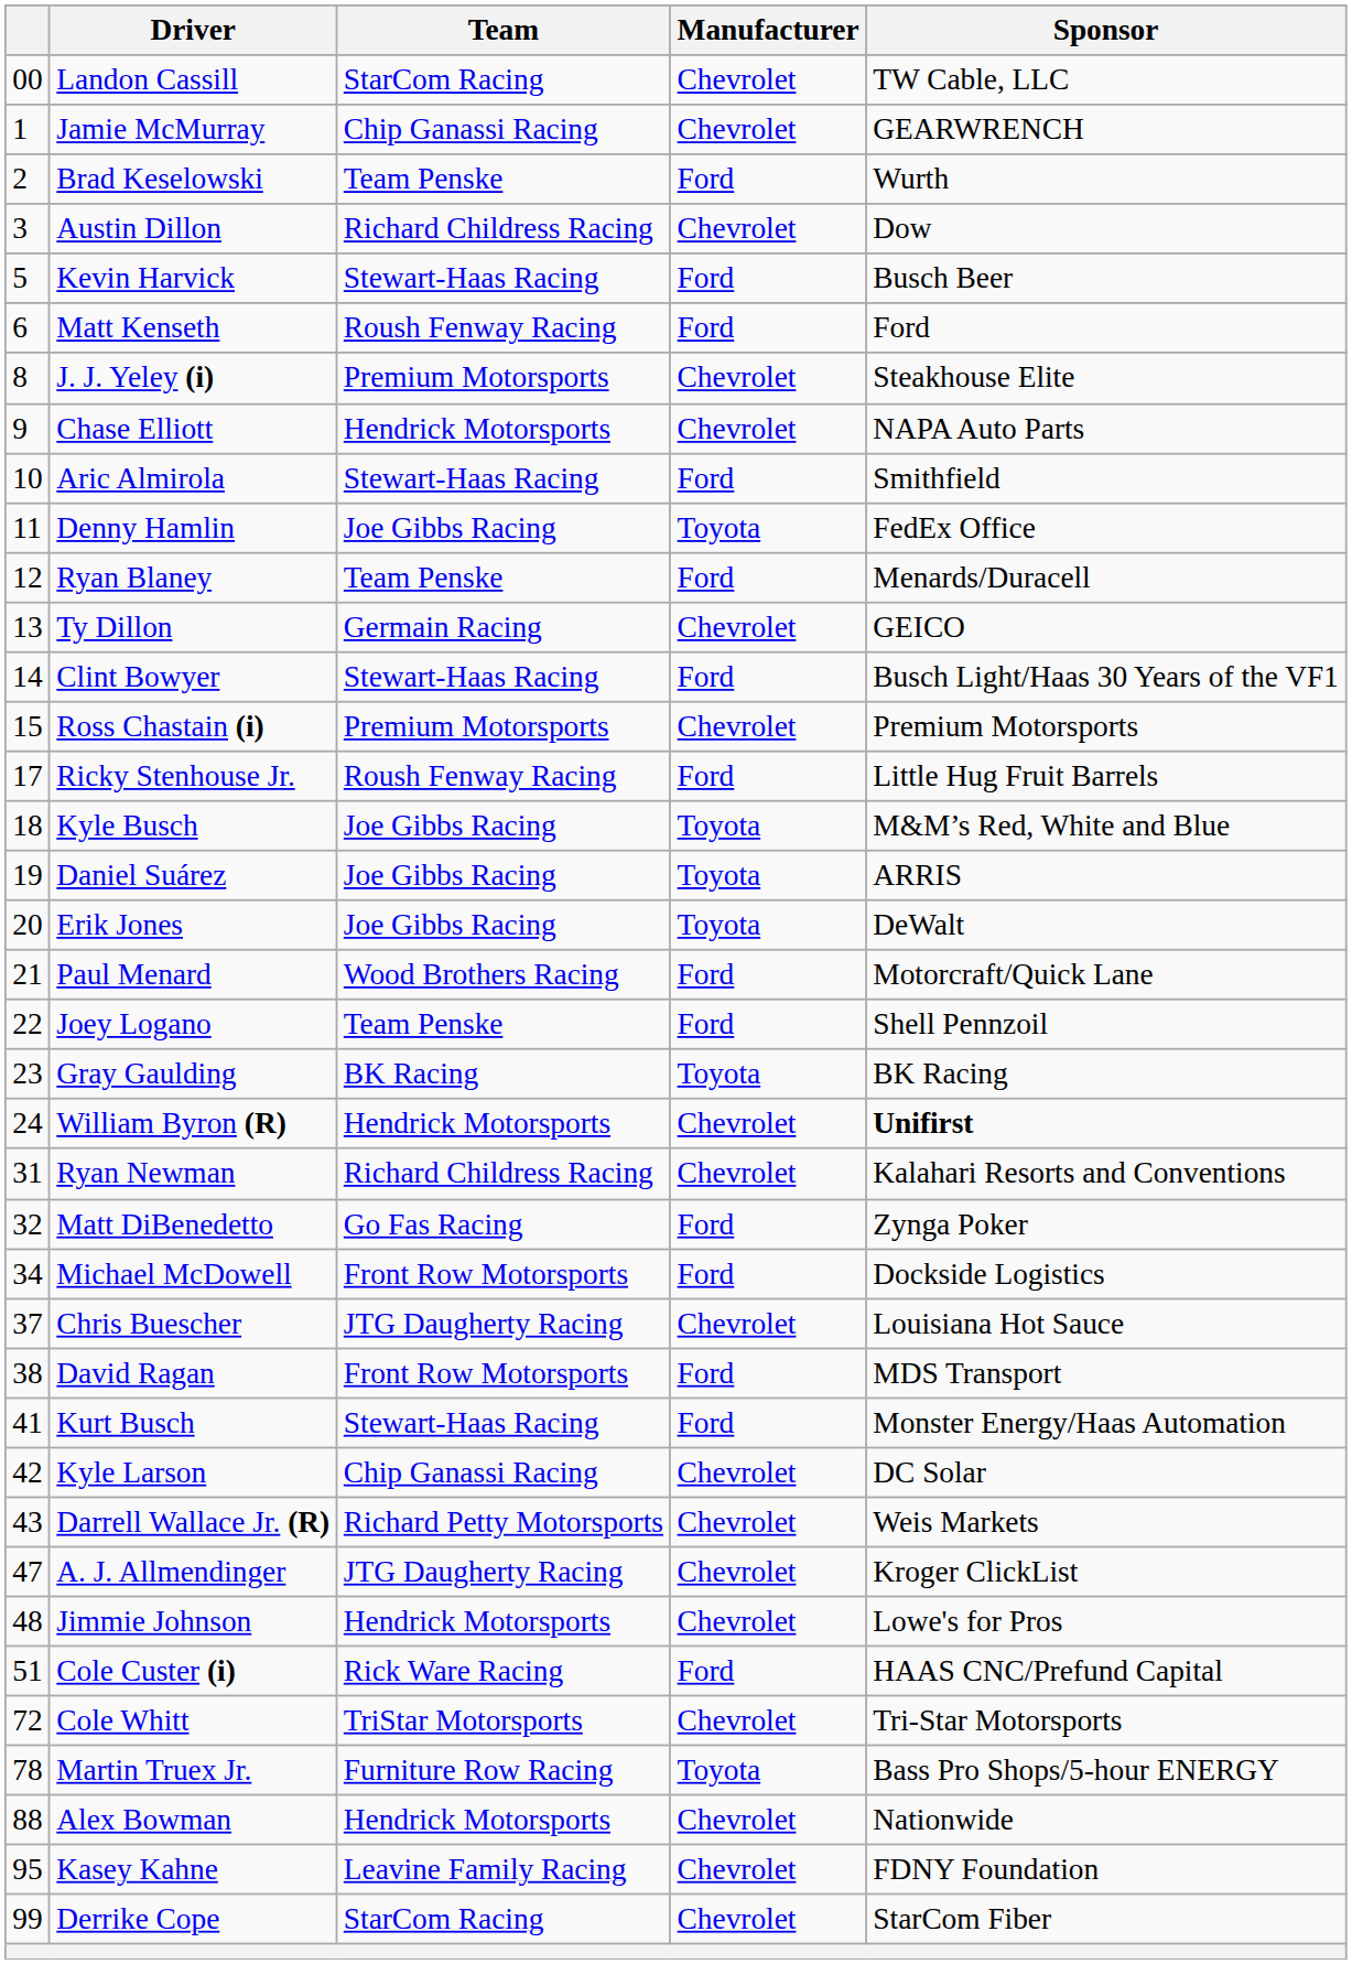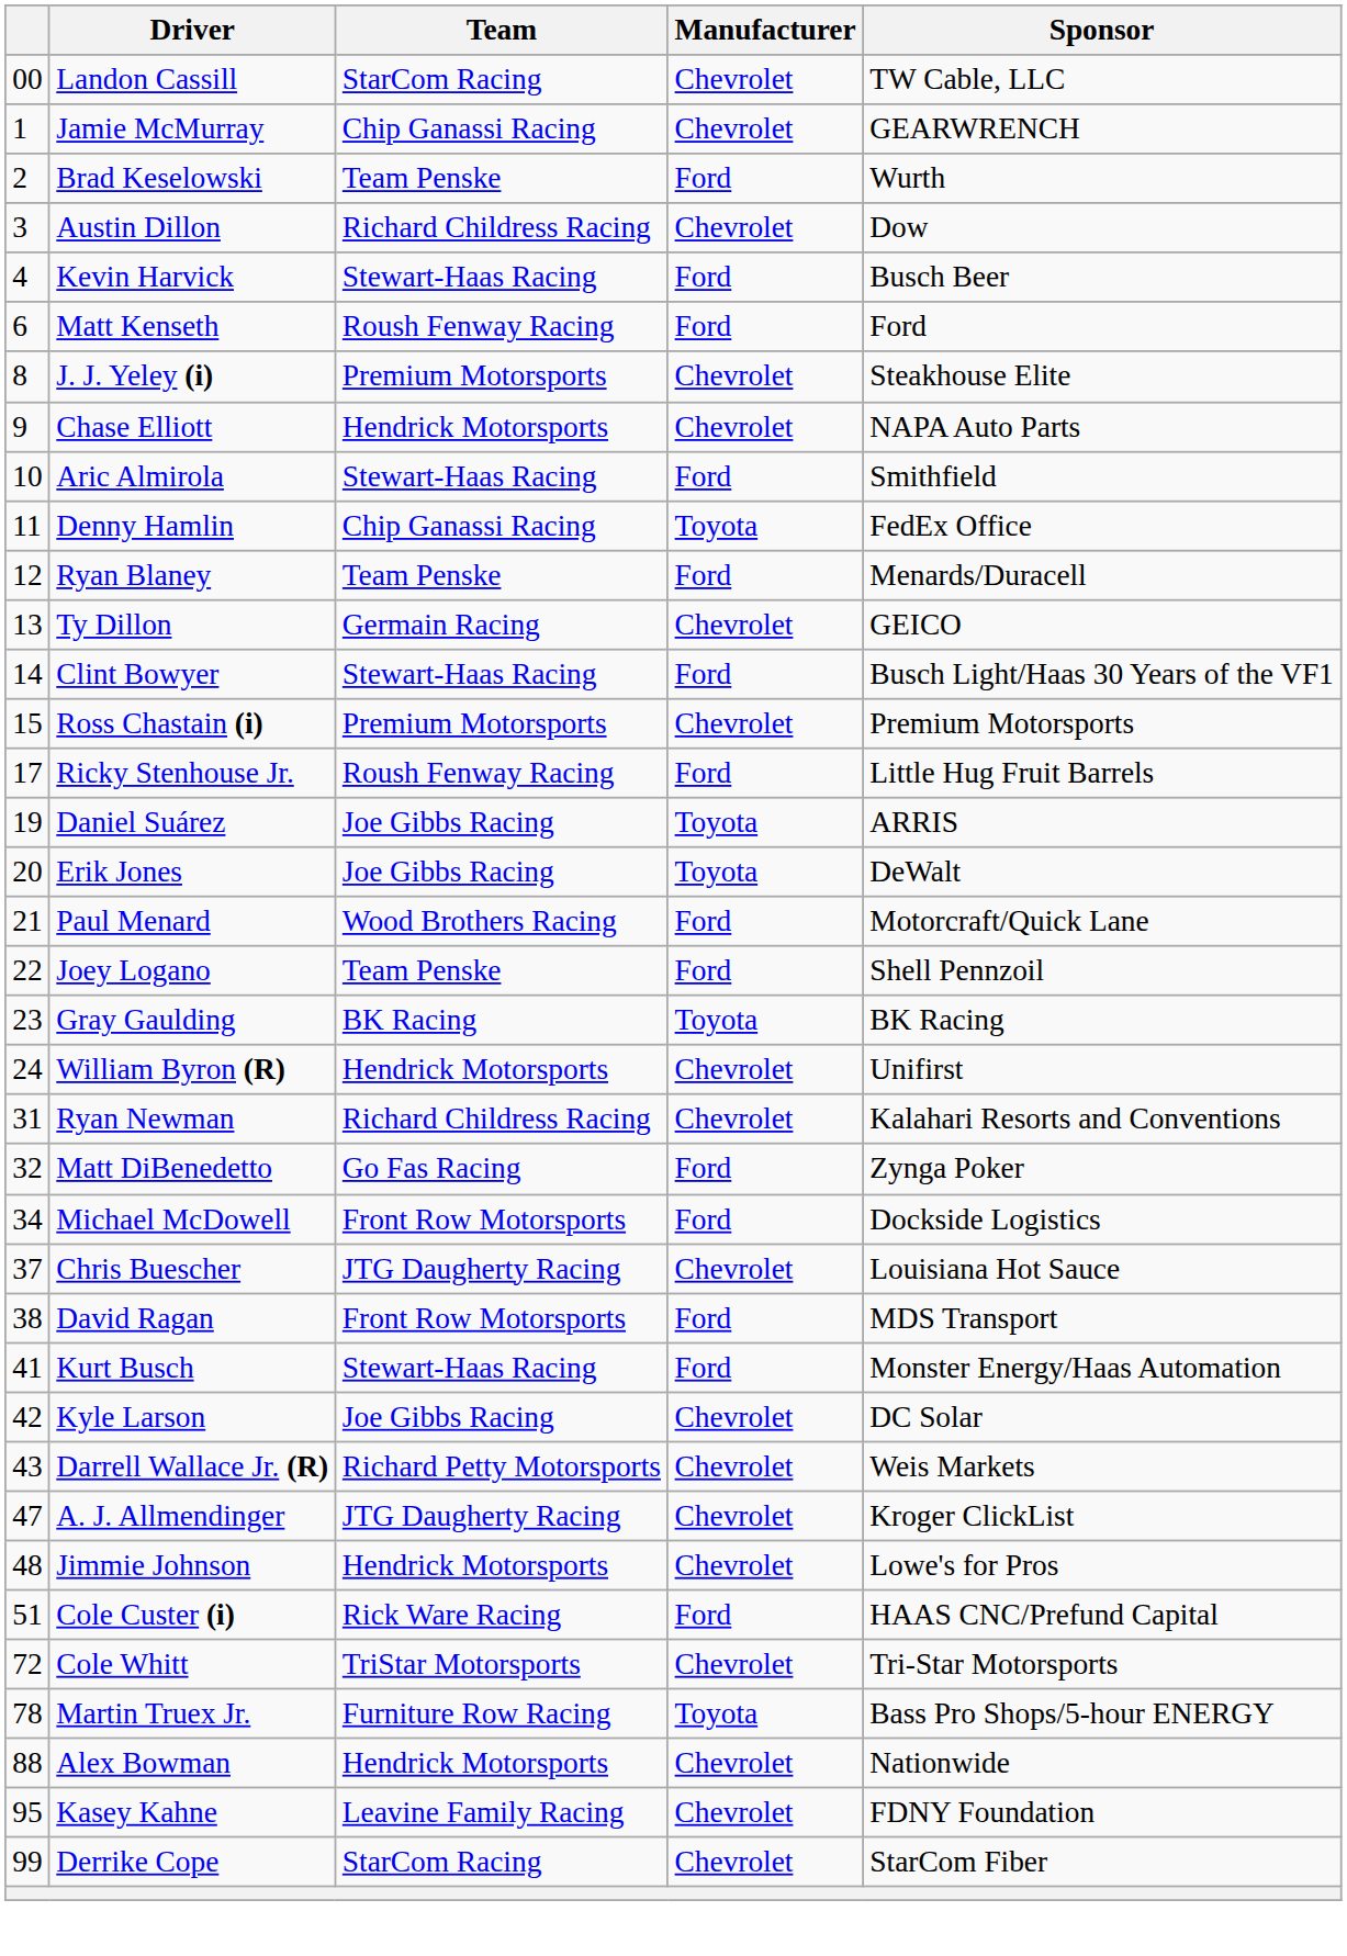 <table class="wikitable" style="font-size:95%">
 <tr>
 <th></th>
 <th>Driver</th>
 <th>Team</th>
 <th>Manufacturer</th>
 <th>Sponsor</th>
 </tr>
 <tr>
 <td>00</td>
 <td><a href='#'>Landon Cassill</a></td>
 <td><a href='#'>StarCom Racing</a></td>
 <td><a href='#'>Chevrolet</a></td>
 <td>TW Cable, LLC</td>
 </tr>
 <tr>
 <td>1</td>
 <td><a href='#'>Jamie McMurray</a></td>
 <td><a href='#'>Chip Ganassi Racing</a></td>
 <td><a href='#'>Chevrolet</a></td>
 <td>GEARWRENCH</td>
 </tr>
 <tr>
 <td>2</td>
 <td><a href='#'>Brad Keselowski</a></td>
 <td><a href='#'>Team Penske</a></td>
 <td><a href='#'>Ford</a></td>
 <td>Wurth</td>
 </tr>
 <tr>
 <td>3</td>
 <td><a href='#'>Austin Dillon</a></td>
 <td><a href='#'>Richard Childress Racing</a></td>
 <td><a href='#'>Chevrolet</a></td>
 <td>Dow</td>
 </tr>
 <tr>
-<td>5</td>
+<td>4</td>
 <td><a href='#'>Kevin Harvick</a></td>
 <td><a href='#'>Stewart-Haas Racing</a></td>
 <td><a href='#'>Ford</a></td>
 <td>Busch Beer</td>
 </tr>
 <tr>
 <td>6</td>
 <td><a href='#'>Matt Kenseth</a></td>
 <td><a href='#'>Roush Fenway Racing</a></td>
 <td><a href='#'>Ford</a></td>
 <td>Ford</td>
 </tr>
 <tr>
 <td>8</td>
 <td><a href='#'>J. J. Yeley</a> <strong>(i)</strong></td>
 <td><a href='#'>Premium Motorsports</a></td>
 <td><a href='#'>Chevrolet</a></td>
 <td>Steakhouse Elite</td>
 </tr>
 <tr>
 <td>9</td>
 <td><a href='#'>Chase Elliott</a></td>
 <td><a href='#'>Hendrick Motorsports</a></td>
 <td><a href='#'>Chevrolet</a></td>
 <td>NAPA Auto Parts</td>
 </tr>
 <tr>
 <td>10</td>
 <td><a href='#'>Aric Almirola</a></td>
 <td><a href='#'>Stewart-Haas Racing</a></td>
 <td><a href='#'>Ford</a></td>
 <td>Smithfield</td>
 </tr>
 <tr>
 <td>11</td>
 <td><a href='#'>Denny Hamlin</a></td>
-<td><a href='#'>Joe Gibbs Racing</a></td>
+<td><a href='#'>Chip Ganassi Racing</a></td>
 <td><a href='#'>Toyota</a></td>
 <td>FedEx Office</td>
 </tr>
 <tr>
 <td>12</td>
 <td><a href='#'>Ryan Blaney</a></td>
 <td><a href='#'>Team Penske</a></td>
 <td><a href='#'>Ford</a></td>
 <td>Menards/Duracell</td>
 </tr>
 <tr>
 <td>13</td>
 <td><a href='#'>Ty Dillon</a></td>
 <td><a href='#'>Germain Racing</a></td>
 <td><a href='#'>Chevrolet</a></td>
 <td>GEICO</td>
 </tr>
 <tr>
 <td>14</td>
 <td><a href='#'>Clint Bowyer</a></td>
 <td><a href='#'>Stewart-Haas Racing</a></td>
 <td><a href='#'>Ford</a></td>
 <td>Busch Light/Haas 30 Years of the VF1</td>
 </tr>
 <tr>
 <td>15</td>
 <td><a href='#'>Ross Chastain</a> <strong>(i)</strong></td>
 <td><a href='#'>Premium Motorsports</a></td>
 <td><a href='#'>Chevrolet</a></td>
 <td>Premium Motorsports</td>
 </tr>
 <tr>
 <td>17</td>
 <td><a href='#'>Ricky Stenhouse Jr.</a></td>
 <td><a href='#'>Roush Fenway Racing</a></td>
 <td><a href='#'>Ford</a></td>
 <td>Little Hug Fruit Barrels</td>
-</tr>
-<tr>
-<td>18</td>
-<td><a href='#'>Kyle Busch</a></td>
-<td><a href='#'>Joe Gibbs Racing</a></td>
-<td><a href='#'>Toyota</a></td>
-<td>M&M’s Red, White and Blue</td>
 </tr>
 <tr>
 <td>19</td>
 <td><a href='#'>Daniel Suárez</a></td>
 <td><a href='#'>Joe Gibbs Racing</a></td>
 <td><a href='#'>Toyota</a></td>
 <td>ARRIS</td>
 </tr>
 <tr>
 <td>20</td>
 <td><a href='#'>Erik Jones</a></td>
 <td><a href='#'>Joe Gibbs Racing</a></td>
 <td><a href='#'>Toyota</a></td>
 <td>DeWalt</td>
 </tr>
 <tr>
 <td>21</td>
 <td><a href='#'>Paul Menard</a></td>
 <td><a href='#'>Wood Brothers Racing</a></td>
 <td><a href='#'>Ford</a></td>
 <td>Motorcraft/Quick Lane</td>
 </tr>
 <tr>
 <td>22</td>
 <td><a href='#'>Joey Logano</a></td>
 <td><a href='#'>Team Penske</a></td>
 <td><a href='#'>Ford</a></td>
 <td>Shell Pennzoil</td>
 </tr>
 <tr>
 <td>23</td>
 <td><a href='#'>Gray Gaulding</a></td>
 <td><a href='#'>BK Racing</a></td>
 <td><a href='#'>Toyota</a></td>
 <td>BK Racing</td>
 </tr>
 <tr>
 <td>24</td>
 <td><a href='#'>William Byron</a> <strong>(R)</strong></td>
 <td><a href='#'>Hendrick Motorsports</a></td>
 <td><a href='#'>Chevrolet</a></td>
-<td><strong>Unifirst</strong></td>
+<td>Unifirst</td>
 </tr>
 <tr>
 <td>31</td>
 <td><a href='#'>Ryan Newman</a></td>
 <td><a href='#'>Richard Childress Racing</a></td>
 <td><a href='#'>Chevrolet</a></td>
 <td>Kalahari Resorts and Conventions</td>
 </tr>
 <tr>
 <td>32</td>
 <td><a href='#'>Matt DiBenedetto</a></td>
 <td><a href='#'>Go Fas Racing</a></td>
 <td><a href='#'>Ford</a></td>
 <td>Zynga Poker</td>
 </tr>
 <tr>
 <td>34</td>
 <td><a href='#'>Michael McDowell</a></td>
 <td><a href='#'>Front Row Motorsports</a></td>
 <td><a href='#'>Ford</a></td>
 <td>Dockside Logistics</td>
 </tr>
 <tr>
 <td>37</td>
 <td><a href='#'>Chris Buescher</a></td>
 <td><a href='#'>JTG Daugherty Racing</a></td>
 <td><a href='#'>Chevrolet</a></td>
 <td>Louisiana Hot Sauce</td>
 </tr>
 <tr>
 <td>38</td>
 <td><a href='#'>David Ragan</a></td>
 <td><a href='#'>Front Row Motorsports</a></td>
 <td><a href='#'>Ford</a></td>
 <td>MDS Transport</td>
 </tr>
 <tr>
 <td>41</td>
 <td><a href='#'>Kurt Busch</a></td>
 <td><a href='#'>Stewart-Haas Racing</a></td>
 <td><a href='#'>Ford</a></td>
 <td>Monster Energy/Haas Automation</td>
 </tr>
 <tr>
 <td>42</td>
 <td><a href='#'>Kyle Larson</a></td>
-<td><a href='#'>Chip Ganassi Racing</a></td>
+<td><a href='#'>Joe Gibbs Racing</a></td>
 <td><a href='#'>Chevrolet</a></td>
 <td>DC Solar</td>
 </tr>
 <tr>
 <td>43</td>
 <td><a href='#'>Darrell Wallace Jr.</a> <strong>(R)</strong></td>
 <td><a href='#'>Richard Petty Motorsports</a></td>
 <td><a href='#'>Chevrolet</a></td>
 <td>Weis Markets</td>
 </tr>
 <tr>
 <td>47</td>
 <td><a href='#'>A. J. Allmendinger</a></td>
 <td><a href='#'>JTG Daugherty Racing</a></td>
 <td><a href='#'>Chevrolet</a></td>
 <td>Kroger ClickList</td>
 </tr>
 <tr>
 <td>48</td>
 <td><a href='#'>Jimmie Johnson</a></td>
 <td><a href='#'>Hendrick Motorsports</a></td>
 <td><a href='#'>Chevrolet</a></td>
 <td>Lowe's for Pros</td>
 </tr>
 <tr>
 <td>51</td>
 <td><a href='#'>Cole Custer</a> <strong>(i)</strong></td>
 <td><a href='#'>Rick Ware Racing</a></td>
 <td><a href='#'>Ford</a></td>
 <td>HAAS CNC/Prefund Capital</td>
 </tr>
 <tr>
 <td>72</td>
 <td><a href='#'>Cole Whitt</a></td>
 <td><a href='#'>TriStar Motorsports</a></td>
 <td><a href='#'>Chevrolet</a></td>
 <td>Tri-Star Motorsports</td>
 </tr>
 <tr>
 <td>78</td>
 <td><a href='#'>Martin Truex Jr.</a></td>
 <td><a href='#'>Furniture Row Racing</a></td>
 <td><a href='#'>Toyota</a></td>
 <td>Bass Pro Shops/5-hour ENERGY</td>
 </tr>
 <tr>
 <td>88</td>
 <td><a href='#'>Alex Bowman</a></td>
 <td><a href='#'>Hendrick Motorsports</a></td>
 <td><a href='#'>Chevrolet</a></td>
 <td>Nationwide</td>
 </tr>
 <tr>
 <td>95</td>
 <td><a href='#'>Kasey Kahne</a></td>
 <td><a href='#'>Leavine Family Racing</a></td>
 <td><a href='#'>Chevrolet</a></td>
 <td>FDNY Foundation</td>
 </tr>
 <tr>
 <td>99</td>
 <td><a href='#'>Derrike Cope</a></td>
 <td><a href='#'>StarCom Racing</a></td>
 <td><a href='#'>Chevrolet</a></td>
 <td>StarCom Fiber</td>
 </tr>
 <tr>
 <th colspan="5"></th>
 </tr>
 </table>
